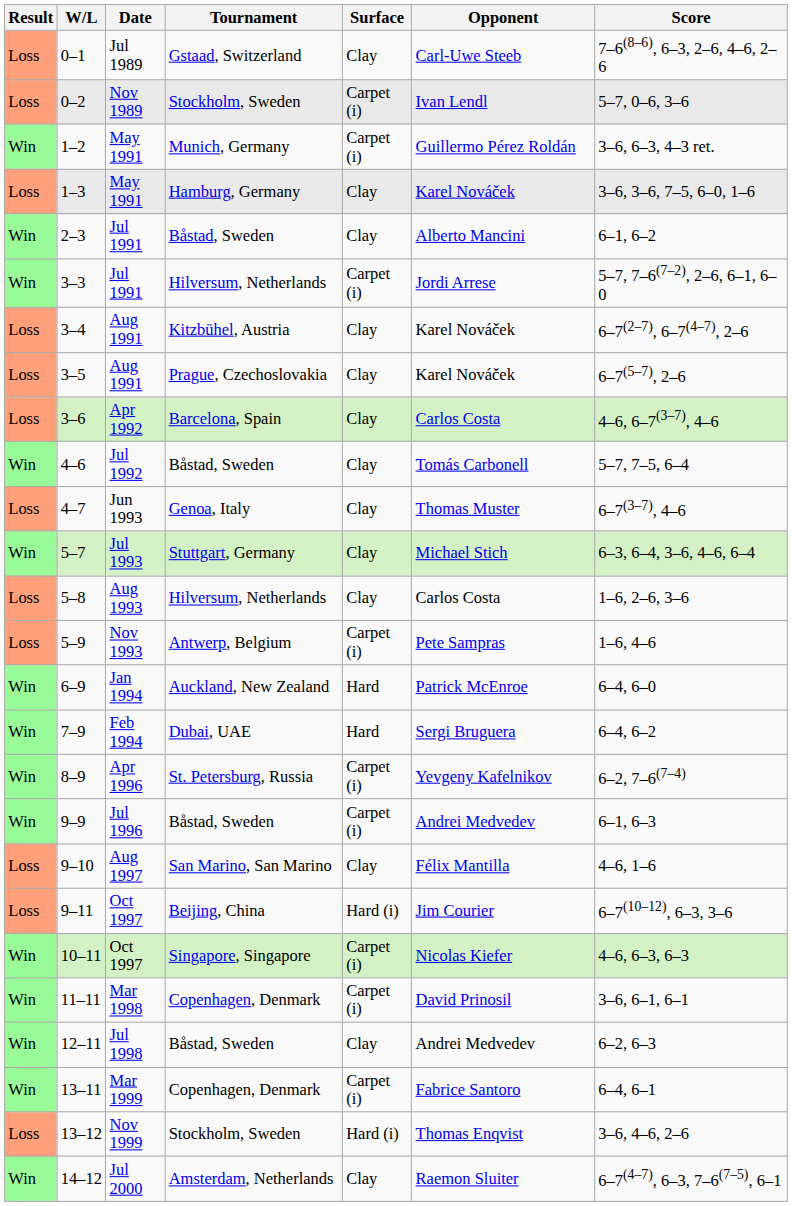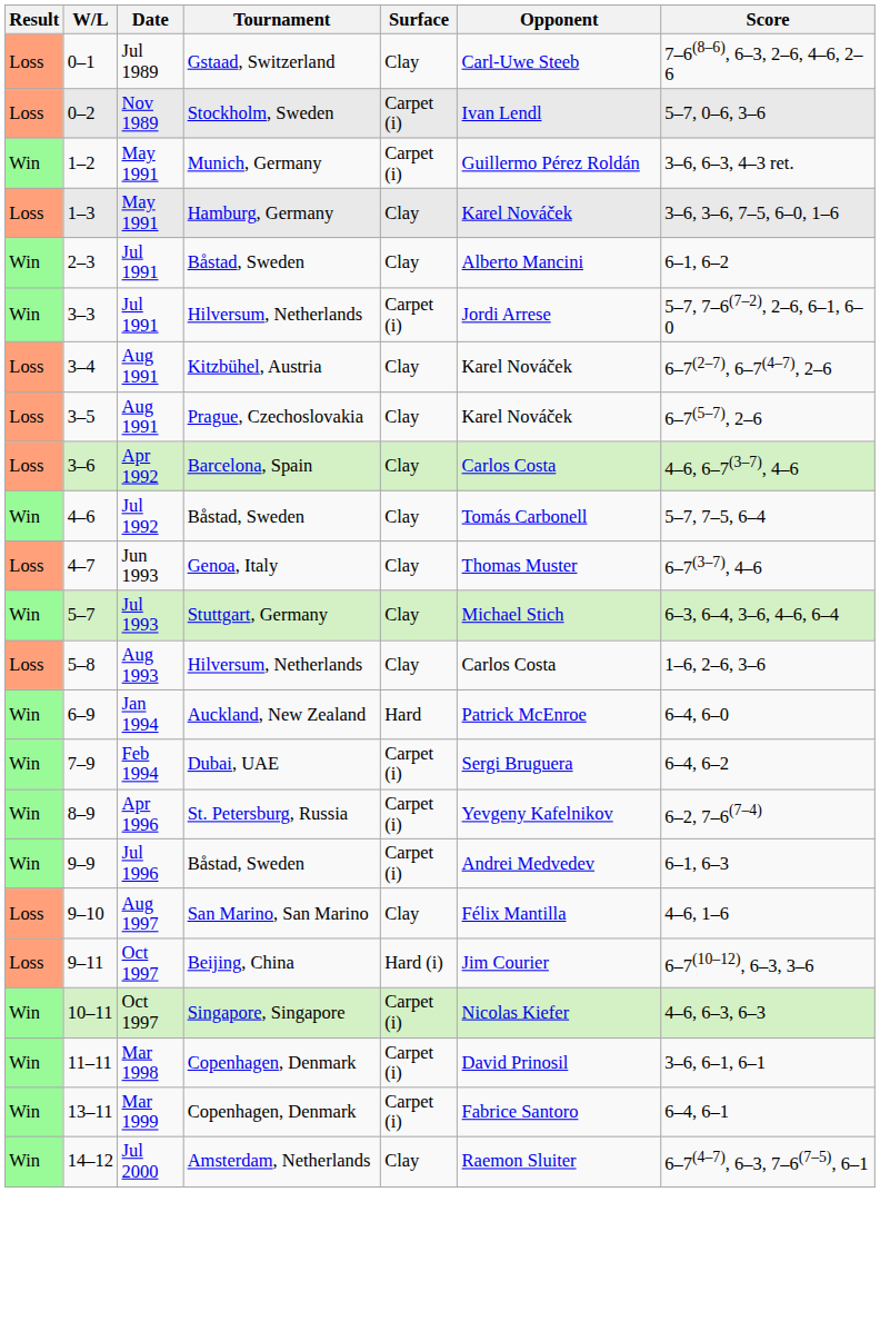 <table class="sortable wikitable">
 <tr>
 <th style="width:25px">Result</th>
 <th style="width:40px" class="unsortable">W/L</th>
 <th style="width:50px">Date</th>
 <th style="width:165px">Tournament</th>
 <th style="width:60px">Surface</th>
 <th style="width:170px">Opponent</th>
 <th style="width:180px" class="unsortable">Score</th>
 </tr>
 <tr>
 <td style="background:#ffa07a;">Loss</td>
 <td>0–1</td>
 <td>Jul 1989</td>
 <td><a href='#'>Gstaad</a>, Switzerland</td>
 <td>Clay</td>
 <td> <a href='#'>Carl-Uwe Steeb</a></td>
 <td>7–6<sup>(8–6)</sup>, 6–3, 2–6, 4–6, 2–6</td>
 </tr>
 <tr bgcolor=#E9E9E9>
 <td style="background:#ffa07a;">Loss</td>
 <td>0–2</td>
 <td><a href='#'>Nov 1989</a></td>
 <td><a href='#'>Stockholm</a>, Sweden</td>
 <td>Carpet (i)</td>
 <td> <a href='#'>Ivan Lendl</a></td>
 <td>5–7, 0–6, 3–6</td>
 </tr>
 <tr>
 <td style="background:#98fb98;">Win</td>
 <td>1–2</td>
 <td><a href='#'>May 1991</a></td>
 <td><a href='#'>Munich</a>, Germany</td>
 <td>Carpet (i)</td>
 <td> <a href='#'>Guillermo Pérez Roldán</a></td>
 <td>3–6, 6–3, 4–3 ret.</td>
 </tr>
 <tr bgcolor=#E9E9E9>
 <td style="background:#ffa07a;">Loss</td>
 <td>1–3</td>
 <td><a href='#'>May 1991</a></td>
 <td><a href='#'>Hamburg</a>, Germany</td>
 <td>Clay</td>
 <td> <a href='#'>Karel Nováček</a></td>
 <td>3–6, 3–6, 7–5, 6–0, 1–6</td>
 </tr>
 <tr>
 <td style="background:#98fb98;">Win</td>
 <td>2–3</td>
 <td><a href='#'>Jul 1991</a></td>
 <td><a href='#'>Båstad</a>, Sweden</td>
 <td>Clay</td>
 <td> <a href='#'>Alberto Mancini</a></td>
 <td>6–1, 6–2</td>
 </tr>
 <tr>
 <td style="background:#98fb98;">Win</td>
 <td>3–3</td>
 <td><a href='#'>Jul 1991</a></td>
 <td><a href='#'>Hilversum</a>, Netherlands</td>
 <td>Carpet (i)</td>
 <td> <a href='#'>Jordi Arrese</a></td>
 <td>5–7, 7–6<sup>(7–2)</sup>, 2–6, 6–1, 6–0</td>
 </tr>
 <tr>
 <td style="background:#ffa07a;">Loss</td>
 <td>3–4</td>
 <td><a href='#'>Aug 1991</a></td>
 <td><a href='#'>Kitzbühel</a>, Austria</td>
 <td>Clay</td>
 <td> Karel Nováček</td>
 <td>6–7<sup>(2–7)</sup>, 6–7<sup>(4–7)</sup>, 2–6</td>
 </tr>
 <tr>
 <td style="background:#ffa07a;">Loss</td>
 <td>3–5</td>
 <td><a href='#'>Aug 1991</a></td>
 <td><a href='#'>Prague</a>, Czechoslovakia</td>
 <td>Clay</td>
 <td> Karel Nováček</td>
 <td>6–7<sup>(5–7)</sup>, 2–6</td>
 </tr>
 <tr bgcolor="#d4f1c5">
 <td style="background:#ffa07a;">Loss</td>
 <td>3–6</td>
 <td><a href='#'>Apr 1992</a></td>
 <td><a href='#'>Barcelona</a>, Spain</td>
 <td>Clay</td>
 <td> <a href='#'>Carlos Costa</a></td>
 <td>4–6, 6–7<sup>(3–7)</sup>, 4–6</td>
 </tr>
 <tr>
 <td style="background:#98fb98;">Win</td>
 <td>4–6</td>
 <td><a href='#'>Jul 1992</a></td>
 <td>Båstad, Sweden</td>
 <td>Clay</td>
 <td> <a href='#'>Tomás Carbonell</a></td>
 <td>5–7, 7–5, 6–4</td>
 </tr>
 <tr>
 <td style="background:#ffa07a;">Loss</td>
 <td>4–7</td>
 <td>Jun 1993</td>
 <td><a href='#'>Genoa</a>, Italy</td>
 <td>Clay</td>
 <td> <a href='#'>Thomas Muster</a></td>
 <td>6–7<sup>(3–7)</sup>, 4–6</td>
 </tr>
 <tr bgcolor="#d4f1c5">
 <td style="background:#98fb98;">Win</td>
 <td>5–7</td>
 <td><a href='#'>Jul 1993</a></td>
 <td><a href='#'>Stuttgart</a>, Germany</td>
 <td>Clay</td>
 <td> <a href='#'>Michael Stich</a></td>
 <td>6–3, 6–4, 3–6, 4–6, 6–4</td>
 </tr>
 <tr>
 <td style="background:#ffa07a;">Loss</td>
 <td>5–8</td>
 <td><a href='#'>Aug 1993</a></td>
 <td><a href='#'>Hilversum</a>, Netherlands</td>
 <td>Clay</td>
 <td> Carlos Costa</td>
 <td>1–6, 2–6, 3–6</td>
 </tr>
 <tr>
-<td style="background:#ffa07a;">Loss</td>
-<td>5–9</td>
-<td><a href='#'>Nov 1993</a></td>
-<td><a href='#'>Antwerp</a>, Belgium</td>
-<td>Carpet (i)</td>
-<td> <a href='#'>Pete Sampras</a></td>
-<td>1–6, 4–6</td>
-</tr>
-<tr>
 <td style="background:#98fb98;">Win</td>
 <td>6–9</td>
 <td><a href='#'>Jan 1994</a></td>
 <td><a href='#'>Auckland</a>, New Zealand</td>
 <td>Hard</td>
 <td> <a href='#'>Patrick McEnroe</a></td>
 <td>6–4, 6–0</td>
 </tr>
 <tr>
 <td style="background:#98fb98;">Win</td>
 <td>7–9</td>
 <td><a href='#'>Feb 1994</a></td>
 <td><a href='#'>Dubai</a>, UAE</td>
-<td>Hard</td>
+<td>Carpet (i)</td>
 <td> <a href='#'>Sergi Bruguera</a></td>
 <td>6–4, 6–2</td>
 </tr>
 <tr>
 <td style="background:#98fb98;">Win</td>
 <td>8–9</td>
 <td><a href='#'>Apr 1996</a></td>
 <td><a href='#'>St. Petersburg</a>, Russia</td>
 <td>Carpet (i)</td>
 <td> <a href='#'>Yevgeny Kafelnikov</a></td>
 <td>6–2, 7–6<sup>(7–4)</sup></td>
 </tr>
 <tr>
 <td style="background:#98fb98;">Win</td>
 <td>9–9</td>
 <td><a href='#'>Jul 1996</a></td>
 <td>Båstad, Sweden</td>
 <td>Carpet (i)</td>
 <td> <a href='#'>Andrei Medvedev</a></td>
 <td>6–1, 6–3</td>
 </tr>
 <tr>
 <td style="background:#ffa07a;">Loss</td>
 <td>9–10</td>
 <td><a href='#'>Aug 1997</a></td>
 <td><a href='#'>San Marino</a>, San Marino</td>
 <td>Clay</td>
 <td> <a href='#'>Félix Mantilla</a></td>
 <td>4–6, 1–6</td>
 </tr>
 <tr>
 <td style="background:#ffa07a;">Loss</td>
 <td>9–11</td>
 <td><a href='#'>Oct 1997</a></td>
 <td><a href='#'>Beijing</a>, China</td>
 <td>Hard (i)</td>
 <td> <a href='#'>Jim Courier</a></td>
 <td>6–7<sup>(10–12)</sup>, 6–3, 3–6</td>
 </tr>
 <tr bgcolor="#d4f1c5">
 <td style="background:#98fb98;">Win</td>
 <td>10–11</td>
 <td>Oct 1997</td>
 <td><a href='#'>Singapore</a>, Singapore</td>
 <td>Carpet (i)</td>
 <td> <a href='#'>Nicolas Kiefer</a></td>
 <td>4–6, 6–3, 6–3</td>
 </tr>
 <tr>
 <td style="background:#98fb98;">Win</td>
 <td>11–11</td>
 <td><a href='#'>Mar 1998</a></td>
 <td><a href='#'>Copenhagen</a>, Denmark</td>
 <td>Carpet (i)</td>
 <td> <a href='#'>David Prinosil</a></td>
 <td>3–6, 6–1, 6–1</td>
 </tr>
 <tr>
 <td style="background:#98fb98;">Win</td>
-<td>12–11</td>
-<td><a href='#'>Jul 1998</a></td>
-<td>Båstad, Sweden</td>
-<td>Clay</td>
-<td> Andrei Medvedev</td>
-<td>6–2, 6–3</td>
-</tr>
-<tr>
-<td style="background:#98fb98;">Win</td>
 <td>13–11</td>
 <td><a href='#'>Mar 1999</a></td>
 <td>Copenhagen, Denmark</td>
 <td>Carpet (i)</td>
 <td> <a href='#'>Fabrice Santoro</a></td>
 <td>6–4, 6–1</td>
-</tr>
-<tr>
-<td style="background:#ffa07a;">Loss</td>
-<td>13–12</td>
-<td><a href='#'>Nov 1999</a></td>
-<td>Stockholm, Sweden</td>
-<td>Hard (i)</td>
-<td> <a href='#'>Thomas Enqvist</a></td>
-<td>3–6, 4–6, 2–6</td>
 </tr>
 <tr>
 <td style="background:#98fb98;">Win</td>
 <td>14–12</td>
 <td><a href='#'>Jul 2000</a></td>
 <td><a href='#'>Amsterdam</a>, Netherlands</td>
 <td>Clay</td>
 <td> <a href='#'>Raemon Sluiter</a></td>
 <td>6–7<sup>(4–7)</sup>, 6–3, 7–6<sup>(7–5)</sup>, 6–1</td>
 </tr>
 </table>
